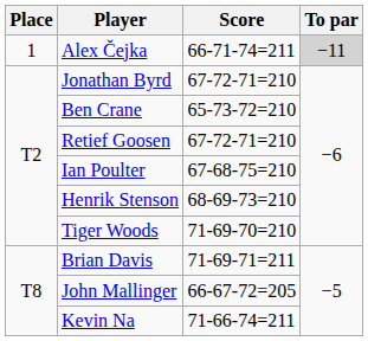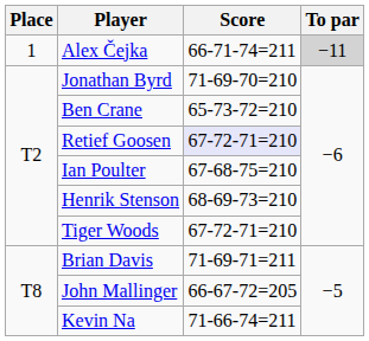 <table class="wikitable">
 <tr>
 <th>Place</th>
 <th>Player</th>
 <th>Score</th>
 <th>To par</th>
 </tr>
 <tr>
 <td align="center">1</td>
 <td> <a href='#'>Alex Čejka</a></td>
 <td>66-71-74=211</td>
 <td align=center style="background: lightgrey;">−11</td>
 </tr>
 <tr>
 <td rowspan="6" align="center">T2</td>
 <td> <a href='#'>Jonathan Byrd</a></td>
-<td>67-72-71=210</td>
+<td>71-69-70=210</td>
 <td rowspan="6" align=center>−6</td>
 </tr>
 <tr>
 <td> <a href='#'>Ben Crane</a></td>
 <td>65-73-72=210</td>
 </tr>
 <tr>
 <td> <a href='#'>Retief Goosen</a></td>
-<td>67-72-71=210</td>
+<td style="background: lavender;">67-72-71=210</td>
 </tr>
 <tr>
 <td> <a href='#'>Ian Poulter</a></td>
 <td>67-68-75=210</td>
 </tr>
 <tr>
 <td> <a href='#'>Henrik Stenson</a></td>
 <td>68-69-73=210</td>
 </tr>
 <tr>
 <td> <a href='#'>Tiger Woods</a></td>
-<td>71-69-70=210</td>
+<td>67-72-71=210</td>
 </tr>
 <tr>
 <td rowspan="3" align="center">T8</td>
 <td> <a href='#'>Brian Davis</a></td>
 <td>71-69-71=211</td>
 <td rowspan="3" align=center>−5</td>
 </tr>
 <tr>
 <td> <a href='#'>John Mallinger</a></td>
 <td>66-67-72=205</td>
 </tr>
 <tr>
 <td> <a href='#'>Kevin Na</a></td>
 <td>71-66-74=211</td>
 </tr>
 </table>
